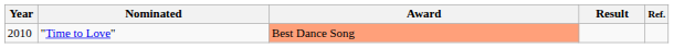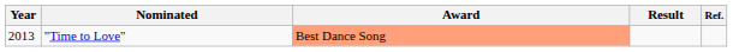 <table class="wikitable" style="width:100%;">
 <tr>
 <th style="width:5%;">Year</th>
 <th style="width:35%;">Nominated</th>
 <th style="width:47%;">Award</th>
 <th style="width:10%;">Result</th>
 <th style="width:3%;"><small>Ref.</small></th>
 </tr>
 <tr>
-<td>2010</td>
+<td>2013</td>
 <td>"<a href='#'>Time to Love</a>"</td>
 <td style="background: lightsalmon;">Best Dance Song</td>
 <td></td>
 <td align="center"></td>
 </tr>
 </table>
